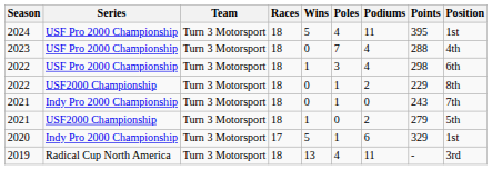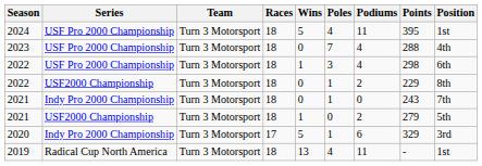 <table class="wikitable">
 <tr>
 <th>Season</th>
 <th>Series</th>
 <th>Team</th>
 <th>Races</th>
 <th>Wins</th>
 <th>Poles</th>
 <th><strong>Podiums</strong></th>
 <th>Points</th>
 <th>Position</th>
 </tr>
 <tr>
 <td>2024</td>
 <td><a href='#'>USF Pro 2000 Championship</a></td>
 <td>Turn 3 Motorsport</td>
 <td>18</td>
 <td>5</td>
 <td>4</td>
 <td>11</td>
 <td>395</td>
 <td>1st</td>
 </tr>
 <tr>
 <td>2023</td>
 <td><a href='#'>USF Pro 2000 Championship</a></td>
 <td>Turn 3 Motorsport</td>
 <td>18</td>
 <td>0</td>
 <td>7</td>
 <td>4</td>
 <td>288</td>
 <td>4th</td>
 </tr>
 <tr>
 <td>2022</td>
 <td><a href='#'>USF Pro 2000 Championship</a></td>
 <td>Turn 3 Motorsport</td>
 <td>18</td>
 <td>1</td>
 <td>3</td>
 <td>4</td>
 <td>298</td>
 <td>6th</td>
 </tr>
 <tr>
 <td>2022</td>
 <td><a href='#'>USF2000 Championship</a></td>
 <td>Turn 3 Motorsport</td>
 <td>18</td>
 <td>0</td>
 <td>1</td>
 <td>2</td>
 <td>229</td>
 <td>8th</td>
 </tr>
 <tr>
 <td>2021</td>
 <td><a href='#'>Indy Pro 2000 Championship</a></td>
 <td>Turn 3 Motorsport</td>
 <td>18</td>
 <td>0</td>
 <td>1</td>
 <td>0</td>
 <td>243</td>
 <td>7th</td>
 </tr>
 <tr>
 <td>2021</td>
 <td><a href='#'>USF2000 Championship</a></td>
 <td>Turn 3 Motorsport</td>
 <td>18</td>
 <td>1</td>
 <td>0</td>
 <td>2</td>
 <td>279</td>
 <td>5th</td>
 </tr>
 <tr>
 <td>2020</td>
 <td><a href='#'>Indy Pro 2000 Championship</a></td>
 <td>Turn 3 Motorsport</td>
 <td>17</td>
 <td>5</td>
 <td>1</td>
 <td>6</td>
 <td>329</td>
-<td>1st</td>
+<td>3rd</td>
 </tr>
 <tr>
 <td>2019</td>
 <td>Radical Cup North  America</td>
 <td>Turn 3 Motorsport</td>
 <td>18</td>
 <td>13</td>
 <td>4</td>
 <td>11</td>
 <td>-</td>
-<td>3rd</td>
+<td>1st</td>
 </tr>
 </table>
